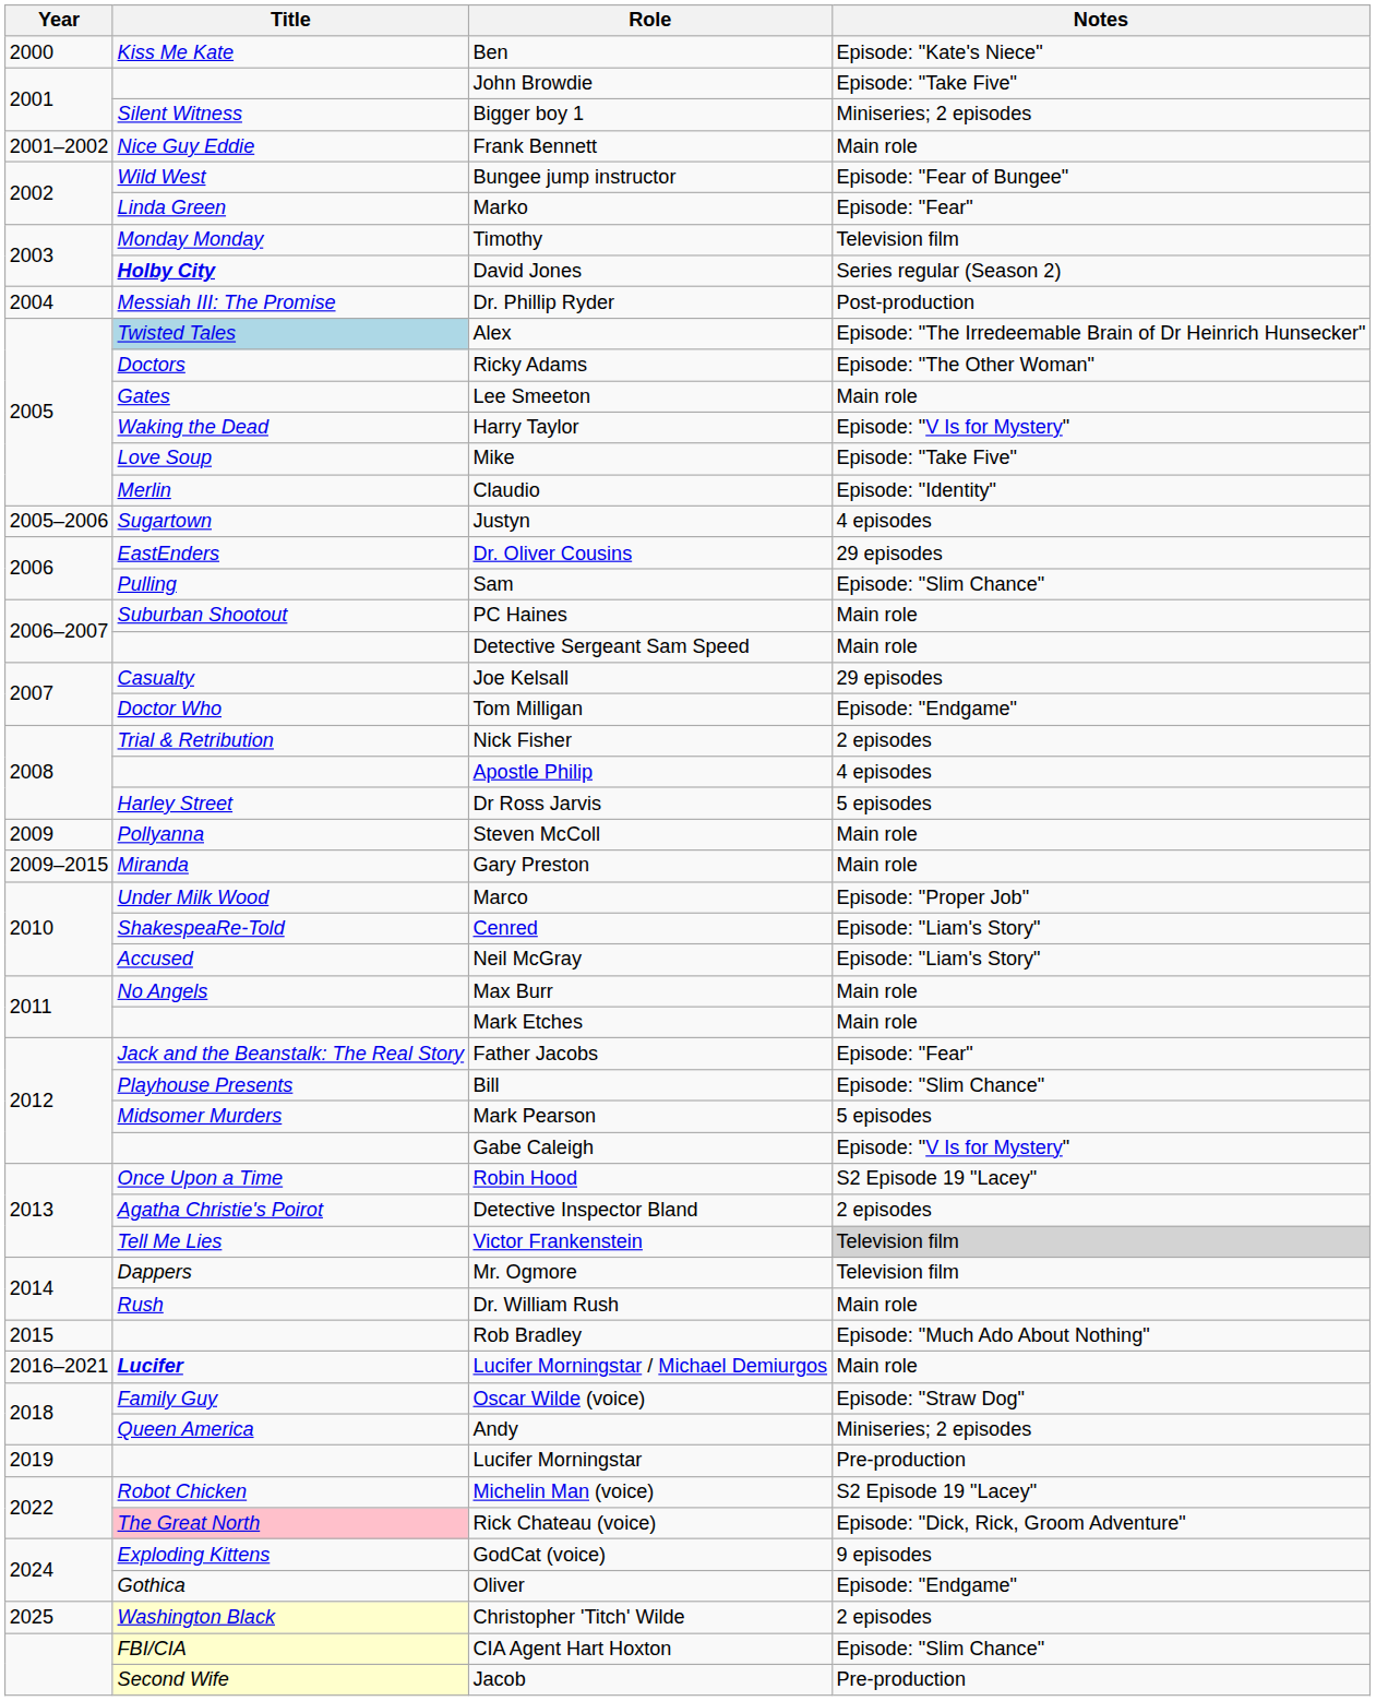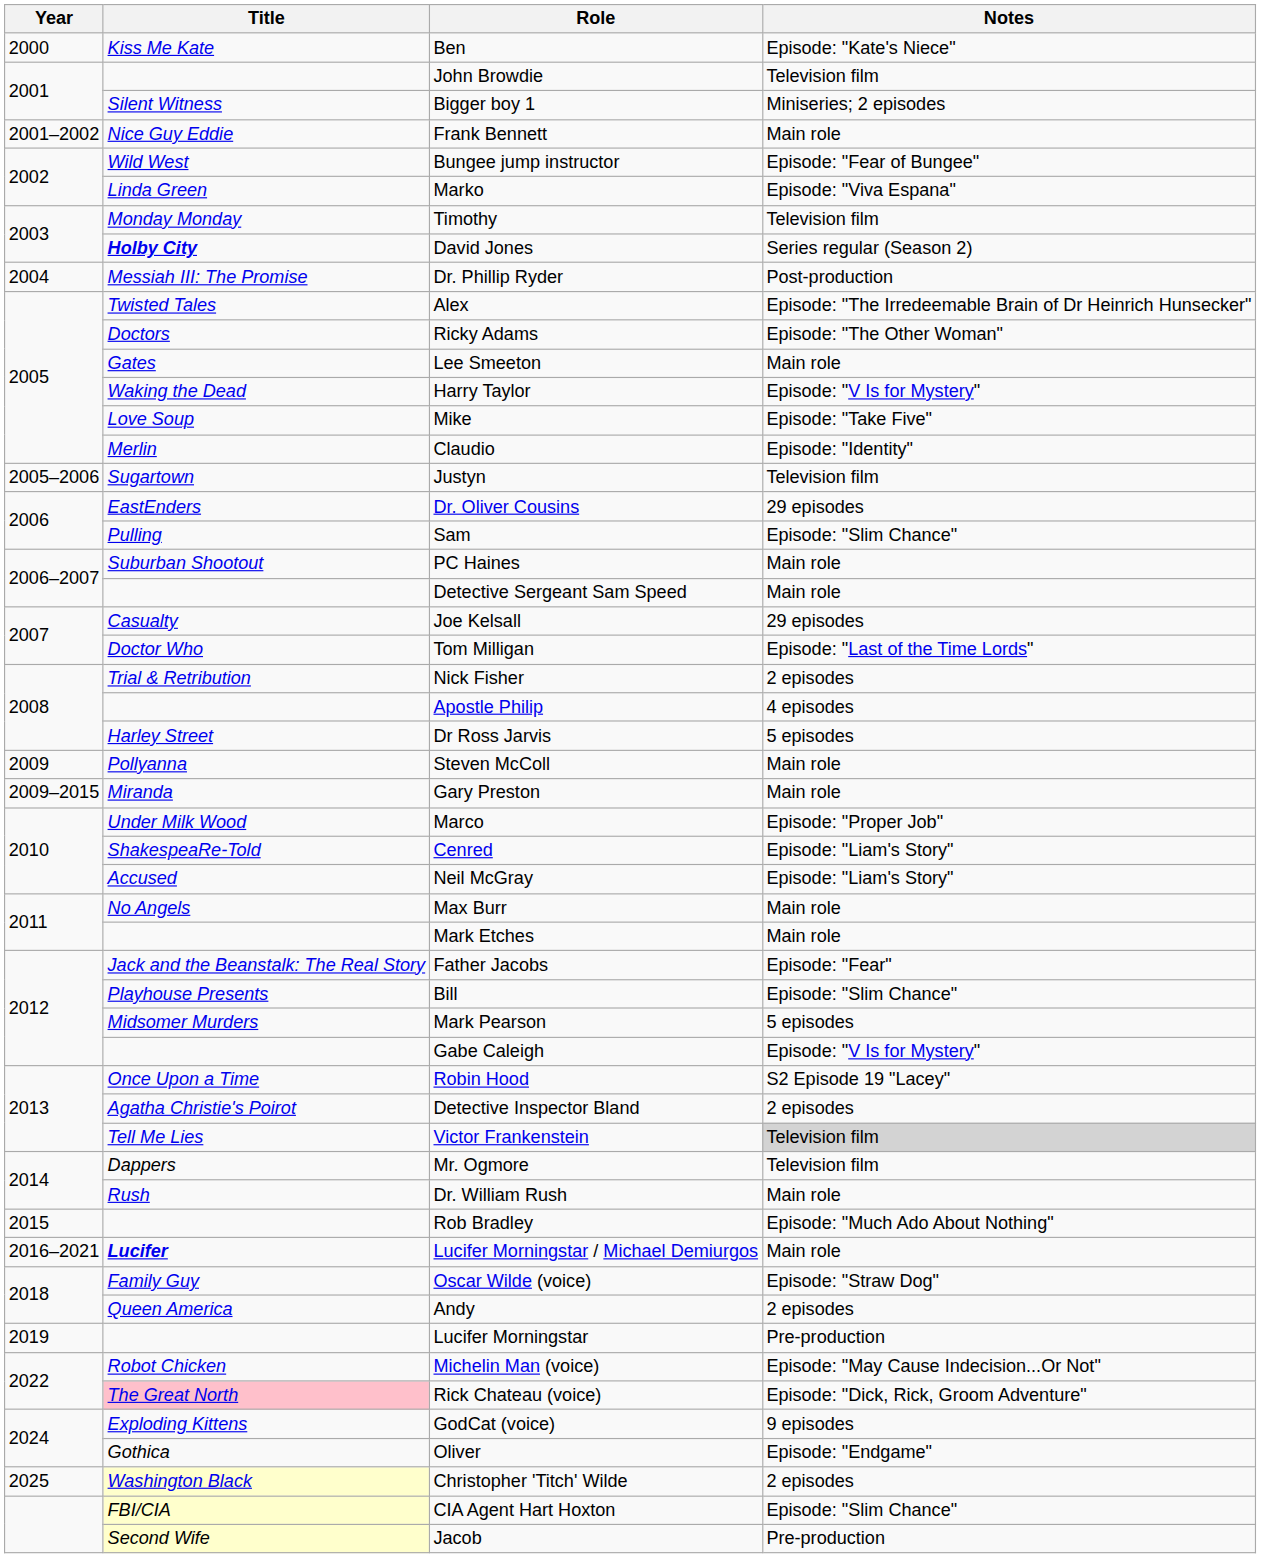 <table class="wikitable sortable">
 <tr>
 <th>Year</th>
 <th>Title</th>
 <th>Role</th>
 <th class="unsortable">Notes</th>
 </tr>
 <tr>
 <td>2000</td>
 <td><em><a href='#'>Kiss Me Kate</a></em></td>
 <td>Ben</td>
 <td>Episode: "Kate's Niece"</td>
 </tr>
 <tr>
 <td rowspan="2">2001</td>
 <td><em></em></td>
 <td>John Browdie</td>
-<td>Episode: "Take Five"</td>
+<td>Television film</td>
 </tr>
 <tr>
 <td><em><a href='#'>Silent Witness</a></em></td>
 <td>Bigger boy 1</td>
 <td>Miniseries; 2 episodes</td>
 </tr>
 <tr>
 <td>2001–2002</td>
 <td><em><a href='#'>Nice Guy Eddie</a></em></td>
 <td>Frank Bennett</td>
 <td>Main role</td>
 </tr>
 <tr>
 <td rowspan="2">2002</td>
 <td><em><a href='#'>Wild West</a></em></td>
 <td>Bungee jump instructor</td>
 <td>Episode: "Fear of Bungee"</td>
 </tr>
 <tr>
 <td><em><a href='#'>Linda Green</a></em></td>
 <td>Marko</td>
-<td>Episode: "Fear"</td>
+<td>Episode: "Viva Espana"</td>
 </tr>
 <tr>
 <td rowspan="2">2003</td>
 <td><em><a href='#'>Monday Monday</a></em></td>
 <td>Timothy</td>
 <td>Television film</td>
 </tr>
 <tr>
 <td><strong><em><a href='#'>Holby City</a></em></strong></td>
 <td>David Jones</td>
 <td>Series regular (Season 2)</td>
 </tr>
 <tr>
 <td>2004</td>
 <td><em><a href='#'>Messiah III: The Promise</a></em></td>
 <td>Dr. Phillip Ryder</td>
 <td>Post-production</td>
 </tr>
 <tr>
 <td rowspan="6">2005</td>
-<td style="background: lightblue;"><em><a href='#'>Twisted Tales</a></em></td>
+<td><em><a href='#'>Twisted Tales</a></em></td>
 <td>Alex</td>
 <td>Episode: "The Irredeemable Brain of Dr Heinrich Hunsecker"</td>
 </tr>
 <tr>
 <td><em><a href='#'>Doctors</a></em></td>
 <td>Ricky Adams</td>
 <td>Episode: "The Other Woman"</td>
 </tr>
 <tr>
 <td><em><a href='#'>Gates</a></em></td>
 <td>Lee Smeeton</td>
 <td>Main role</td>
 </tr>
 <tr>
 <td><em><a href='#'>Waking the Dead</a></em></td>
 <td>Harry Taylor</td>
 <td>Episode: "<a href='#'>V Is for Mystery</a>"</td>
 </tr>
 <tr>
 <td><em><a href='#'>Love Soup</a></em></td>
 <td>Mike</td>
 <td>Episode: "Take Five"</td>
 </tr>
 <tr>
 <td><em><a href='#'>Merlin</a></em></td>
 <td>Claudio</td>
 <td>Episode: "Identity"</td>
 </tr>
 <tr>
 <td>2005–2006</td>
 <td><em><a href='#'>Sugartown</a></em></td>
 <td>Justyn</td>
-<td>4 episodes</td>
+<td>Television film</td>
 </tr>
 <tr>
 <td rowspan="2">2006</td>
 <td><em><a href='#'>EastEnders</a></em></td>
 <td><a href='#'>Dr. Oliver Cousins</a></td>
 <td>29 episodes</td>
 </tr>
 <tr>
 <td><em><a href='#'>Pulling</a></em></td>
 <td>Sam</td>
 <td>Episode: "Slim Chance"</td>
 </tr>
 <tr>
 <td rowspan="2">2006–2007</td>
 <td><em><a href='#'>Suburban Shootout</a></em></td>
 <td>PC Haines</td>
 <td>Main role</td>
 </tr>
 <tr>
 <td><em></em></td>
 <td>Detective Sergeant Sam Speed</td>
 <td>Main role</td>
 </tr>
 <tr>
 <td rowspan="2">2007</td>
 <td><em><a href='#'>Casualty</a></em></td>
 <td>Joe Kelsall</td>
 <td>29 episodes</td>
 </tr>
 <tr>
 <td><em><a href='#'>Doctor Who</a></em></td>
 <td>Tom Milligan</td>
-<td>Episode: "Endgame"</td>
+<td>Episode: "<a href='#'>Last of the Time Lords</a>"</td>
 </tr>
 <tr>
 <td rowspan="3">2008</td>
 <td><em><a href='#'>Trial & Retribution</a></em></td>
 <td>Nick Fisher</td>
 <td>2 episodes</td>
 </tr>
 <tr>
 <td><em></em></td>
 <td><a href='#'>Apostle Philip</a></td>
 <td>4 episodes</td>
 </tr>
 <tr>
 <td><em><a href='#'>Harley Street</a></em></td>
 <td>Dr Ross Jarvis</td>
 <td>5 episodes</td>
 </tr>
 <tr>
 <td>2009</td>
 <td><em><a href='#'>Pollyanna</a></em></td>
 <td>Steven McColl</td>
 <td>Main role</td>
 </tr>
 <tr>
 <td>2009–2015</td>
 <td><em><a href='#'>Miranda</a></em></td>
 <td>Gary Preston</td>
 <td>Main role</td>
 </tr>
 <tr>
 <td rowspan="3">2010</td>
 <td><em><a href='#'>Under Milk Wood</a></em></td>
 <td>Marco</td>
 <td>Episode: "Proper Job"</td>
 </tr>
 <tr>
 <td><em><a href='#'>ShakespeaRe-Told</a></em></td>
 <td><a href='#'>Cenred</a></td>
 <td>Episode: "Liam's Story"</td>
 </tr>
 <tr>
 <td><em><a href='#'>Accused</a></em></td>
 <td>Neil McGray</td>
 <td>Episode: "Liam's Story"</td>
 </tr>
 <tr>
 <td rowspan="2">2011</td>
 <td><em><a href='#'>No Angels</a></em></td>
 <td>Max Burr</td>
 <td>Main role</td>
 </tr>
 <tr>
 <td><em></em></td>
 <td>Mark Etches</td>
 <td>Main role</td>
 </tr>
 <tr>
 <td rowspan="4">2012</td>
 <td><em><a href='#'>Jack and the Beanstalk: The Real Story</a></em></td>
 <td>Father Jacobs</td>
 <td>Episode: "Fear"</td>
 </tr>
 <tr>
 <td><em><a href='#'>Playhouse Presents</a></em></td>
 <td>Bill</td>
 <td>Episode: "Slim Chance"</td>
 </tr>
 <tr>
 <td><em><a href='#'>Midsomer Murders</a></em></td>
 <td>Mark Pearson</td>
 <td>5 episodes</td>
 </tr>
 <tr>
 <td><em></em></td>
 <td>Gabe Caleigh</td>
 <td>Episode: "<a href='#'>V Is for Mystery</a>"</td>
 </tr>
 <tr>
 <td rowspan="3">2013</td>
 <td><em><a href='#'>Once Upon a Time</a></em></td>
 <td><a href='#'>Robin Hood</a></td>
 <td>S2 Episode 19 "Lacey"</td>
 </tr>
 <tr>
 <td><em><a href='#'>Agatha Christie's Poirot</a></em></td>
 <td>Detective Inspector Bland</td>
 <td>2 episodes</td>
 </tr>
 <tr>
 <td><em><a href='#'>Tell Me Lies</a></em></td>
 <td><a href='#'>Victor Frankenstein</a></td>
 <td style="background: lightgrey;">Television film</td>
 </tr>
 <tr>
 <td rowspan="2">2014</td>
 <td><em>Dappers</em></td>
 <td>Mr. Ogmore</td>
 <td>Television film</td>
 </tr>
 <tr>
 <td><em><a href='#'>Rush</a></em></td>
 <td>Dr. William Rush</td>
 <td>Main role</td>
 </tr>
 <tr>
 <td>2015</td>
 <td><em></em></td>
 <td>Rob Bradley</td>
 <td>Episode: "Much Ado About Nothing"</td>
 </tr>
 <tr>
 <td>2016–2021</td>
 <td><strong><em><a href='#'>Lucifer</a></em></strong></td>
 <td><a href='#'>Lucifer Morningstar</a> / <a href='#'>Michael Demiurgos</a></td>
 <td>Main role</td>
 </tr>
 <tr>
 <td rowspan="2">2018</td>
 <td><em><a href='#'>Family Guy</a></em></td>
 <td><a href='#'>Oscar Wilde</a> (voice)</td>
 <td>Episode: "Straw Dog"</td>
 </tr>
 <tr>
 <td><em><a href='#'>Queen America</a></em></td>
 <td>Andy</td>
-<td>Miniseries; 2 episodes</td>
+<td>2 episodes</td>
 </tr>
 <tr>
 <td>2019</td>
 <td><em></em></td>
 <td>Lucifer Morningstar</td>
 <td>Pre-production</td>
 </tr>
 <tr>
 <td rowspan="2">2022</td>
 <td><em><a href='#'>Robot Chicken</a></em></td>
 <td><a href='#'>Michelin Man</a> (voice)</td>
-<td>S2 Episode 19 "Lacey"</td>
+<td>Episode: "May Cause Indecision...Or Not"</td>
 </tr>
 <tr>
 <td style="background: pink;"><em><a href='#'>The Great North</a></em></td>
 <td>Rick Chateau (voice)</td>
 <td>Episode: "Dick, Rick, Groom Adventure"</td>
 </tr>
 <tr>
 <td rowspan="2">2024</td>
 <td><em><a href='#'>Exploding Kittens</a></em></td>
 <td>GodCat (voice)</td>
 <td>9 episodes</td>
 </tr>
 <tr>
 <td><em>Gothica</em></td>
 <td>Oliver</td>
 <td>Episode: "Endgame"</td>
 </tr>
 <tr>
 <td>2025</td>
 <td style="background:#FFFFCC;"><em><a href='#'>Washington Black</a></em> </td>
 <td>Christopher 'Titch' Wilde</td>
 <td>2 episodes</td>
 </tr>
 <tr>
 <td rowspan="2"></td>
 <td style="background:#FFFFCC;"><em>FBI/CIA</em> </td>
 <td>CIA Agent Hart Hoxton</td>
 <td>Episode: "Slim Chance"</td>
 </tr>
 <tr>
 <td style="background:#FFFFCC;"><em>Second Wife</em> </td>
 <td>Jacob</td>
 <td>Pre-production</td>
 </tr>
 </table>
